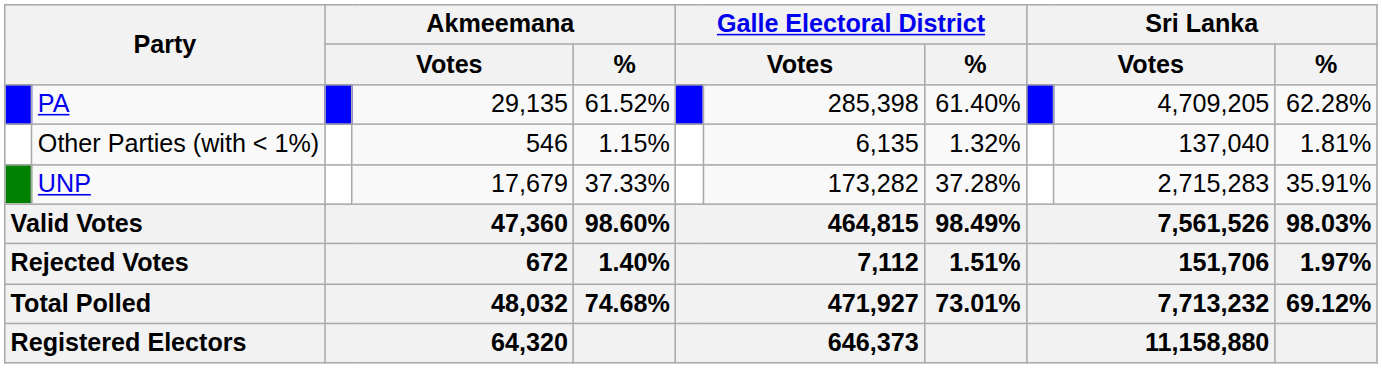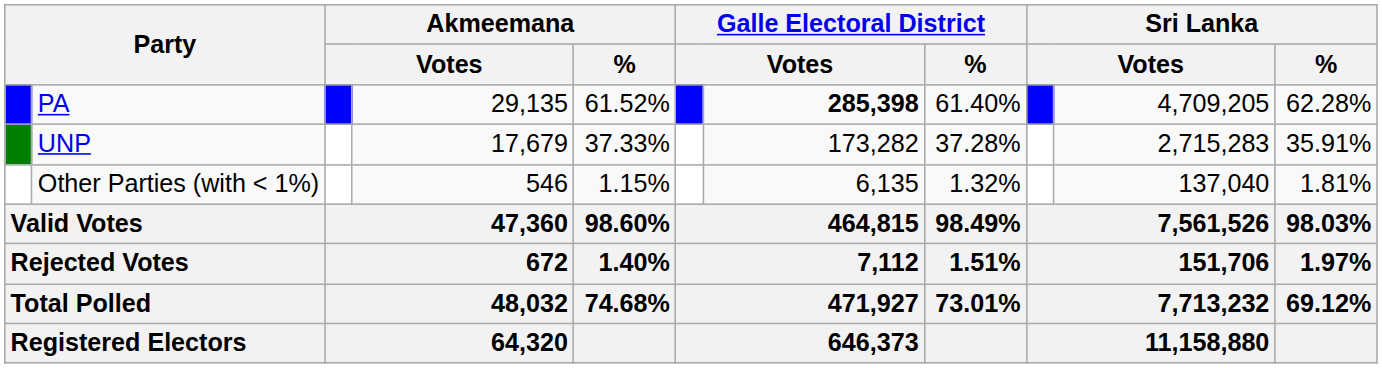 <table class="wikitable">
 <tr>
 <th colspan="2" width="144px"rowspan="2">Party</th>
 <th colspan="3" width="216px">Akmeemana</th>
 <th colspan="3" width="216px"><a href='#'>Galle Electoral District</a></th>
 <th colspan="3" width="216px">Sri Lanka</th>
 </tr>
 <tr>
 <th colspan="2" width="144px">Votes</th>
 <th>%</th>
 <th colspan="2" width="144px">Votes</th>
 <th>%</th>
 <th colspan="2" width="144px">Votes</th>
 <th>%</th>
 </tr>
 <tr>
 <td style="background-color:blue;" width="10px"></td>
 <td style="text-align:left;"><a href='#'>PA</a></td>
 <td style="background-color:blue;" width="10px"></td>
 <td style="text-align:right;">29,135</td>
 <td style="text-align:right;">61.52%</td>
 <td style="background-color:blue;" width="10px"></td>
-<td style="text-align:right;">285,398</td>
+<td style="text-align:right;"><strong>285,398</strong></td>
 <td style="text-align:right;">61.40%</td>
 <td style="background-color:blue;" width="10px"></td>
 <td style="text-align:right;">4,709,205</td>
 <td style="text-align:right;">62.28%</td>
+</tr>
+<tr>
+<td style="background-color:green;" width="10px"></td>
+<td style="text-align:left;"><a href='#'>UNP</a></td>
+<td style="background-color:white;" width="10px"></td>
+<td style="text-align:right;">17,679</td>
+<td style="text-align:right;">37.33%</td>
+<td style="background-color:white;" width="10px"></td>
+<td style="text-align:right;">173,282</td>
+<td style="text-align:right;">37.28%</td>
+<td style="background-color:white;" width="10px"></td>
+<td style="text-align:right;">2,715,283</td>
+<td style="text-align:right;">35.91%</td>
 </tr>
 <tr>
 <td style="background-color:white;" width="10px"></td>
 <td style="text-align:left;">Other Parties (with < 1%)</td>
 <td style="background-color:white;" width="10px"></td>
 <td style="text-align:right;">546</td>
 <td style="text-align:right;">1.15%</td>
 <td style="background-color:white;" width="10px"></td>
 <td style="text-align:right;">6,135</td>
 <td style="text-align:right;">1.32%</td>
 <td style="background-color:white;" width="10px"></td>
 <td style="text-align:right;">137,040</td>
 <td style="text-align:right;">1.81%</td>
-</tr>
-<tr>
-<td style="background-color:green;" width="10px"></td>
-<td style="text-align:left;"><a href='#'>UNP</a></td>
-<td style="background-color:white;" width="10px"></td>
-<td style="text-align:right;">17,679</td>
-<td style="text-align:right;">37.33%</td>
-<td style="background-color:white;" width="10px"></td>
-<td style="text-align:right;">173,282</td>
-<td style="text-align:right;">37.28%</td>
-<td style="background-color:white;" width="10px"></td>
-<td style="text-align:right;">2,715,283</td>
-<td style="text-align:right;">35.91%</td>
 </tr>
 <tr>
 <th colspan="2" width="144px"style="text-align:left;">Valid Votes</th>
 <th style="text-align:right;"colspan="2" width="144px">47,360</th>
 <th style="text-align:right;">98.60%</th>
 <th style="text-align:right;"colspan="2" width="144px">464,815</th>
 <th style="text-align:right;">98.49%</th>
 <th style="text-align:right;"colspan="2" width="144px">7,561,526</th>
 <th style="text-align:right;">98.03%</th>
 </tr>
 <tr>
 <th colspan="2" width="144px"style="text-align:left;">Rejected Votes</th>
 <th style="text-align:right;"colspan="2" width="144px">672</th>
 <th style="text-align:right;">1.40%</th>
 <th style="text-align:right;"colspan="2" width="144px">7,112</th>
 <th style="text-align:right;">1.51%</th>
 <th style="text-align:right;"colspan="2" width="144px">151,706</th>
 <th style="text-align:right;">1.97%</th>
 </tr>
 <tr>
 <th colspan="2" width="144px"style="text-align:left;">Total Polled</th>
 <th style="text-align:right;"colspan="2" width="144px">48,032</th>
 <th style="text-align:right;">74.68%</th>
 <th style="text-align:right;"colspan="2" width="144px">471,927</th>
 <th style="text-align:right;">73.01%</th>
 <th style="text-align:right;"colspan="2" width="144px">7,713,232</th>
 <th style="text-align:right;">69.12%</th>
 </tr>
 <tr>
 <th colspan="2" width="144px"style="text-align:left;">Registered Electors</th>
 <th style="text-align:right;"colspan="2" width="144px">64,320</th>
 <th></th>
 <th style="text-align:right;"colspan="2" width="144px">646,373</th>
 <th></th>
 <th style="text-align:right;"colspan="2" width="144px">11,158,880</th>
 <th></th>
 </tr>
 </table>
